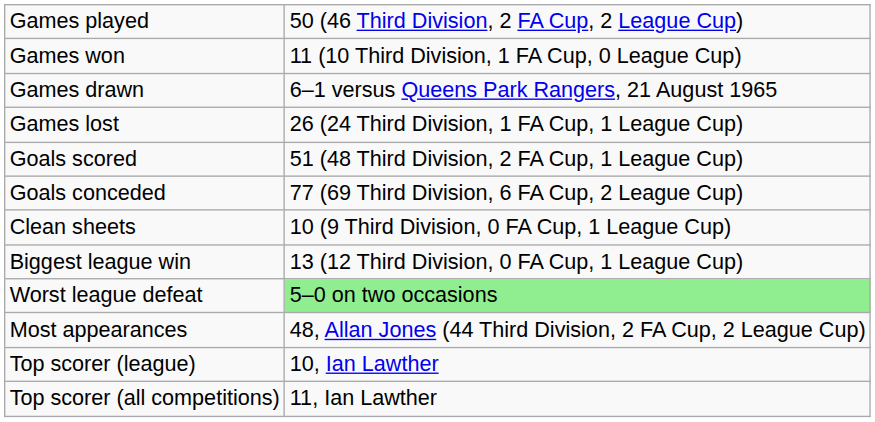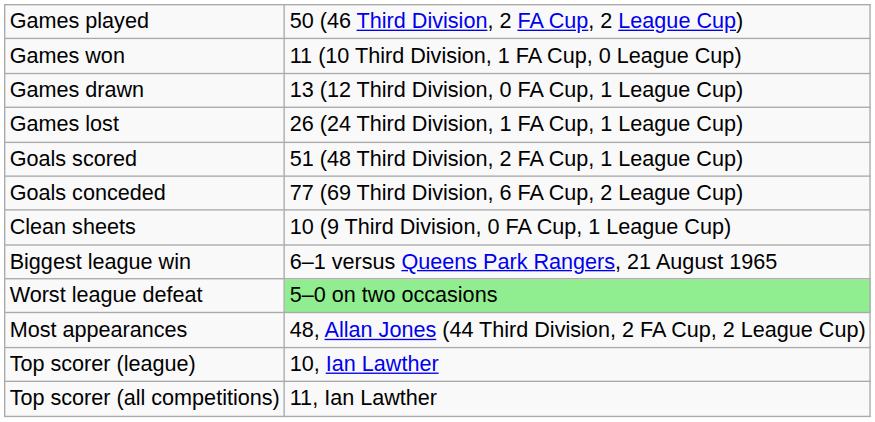 <table class="wikitable">
 <tr>
 <td>Games played</td>
 <td>50 (46 <a href='#'>Third Division</a>, 2 <a href='#'>FA Cup</a>, 2 <a href='#'>League Cup</a>)</td>
 </tr>
 <tr>
 <td>Games won</td>
 <td>11 (10 Third Division, 1 FA Cup, 0 League Cup)</td>
 </tr>
 <tr>
 <td>Games drawn</td>
-<td>6–1 versus <a href='#'>Queens Park Rangers</a>, 21 August 1965</td>
+<td>13 (12 Third Division, 0 FA Cup, 1 League Cup)</td>
 </tr>
 <tr>
 <td>Games lost</td>
 <td>26 (24 Third Division, 1 FA Cup, 1 League Cup)</td>
 </tr>
 <tr>
 <td>Goals scored</td>
 <td>51 (48 Third Division, 2 FA Cup, 1 League Cup)</td>
 </tr>
 <tr>
 <td>Goals conceded</td>
 <td>77 (69 Third Division, 6 FA Cup, 2 League Cup)</td>
 </tr>
 <tr>
 <td>Clean sheets</td>
 <td>10 (9 Third Division, 0 FA Cup, 1 League Cup)</td>
 </tr>
 <tr>
 <td>Biggest league win</td>
-<td>13 (12 Third Division, 0 FA Cup, 1 League Cup)</td>
+<td>6–1 versus <a href='#'>Queens Park Rangers</a>, 21 August 1965</td>
 </tr>
 <tr>
 <td>Worst league defeat</td>
 <td style="background: lightgreen;">5–0 on two occasions</td>
 </tr>
 <tr>
 <td>Most appearances</td>
 <td>48, <a href='#'>Allan Jones</a> (44 Third Division, 2 FA Cup, 2 League Cup)</td>
 </tr>
 <tr>
 <td>Top scorer (league)</td>
 <td>10, <a href='#'>Ian Lawther</a></td>
 </tr>
 <tr>
 <td>Top scorer (all competitions)</td>
 <td>11, Ian Lawther</td>
 </tr>
 </table>
